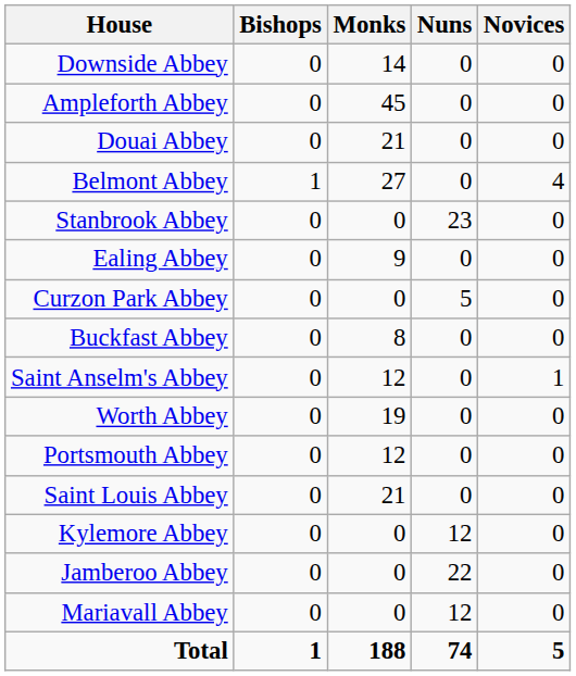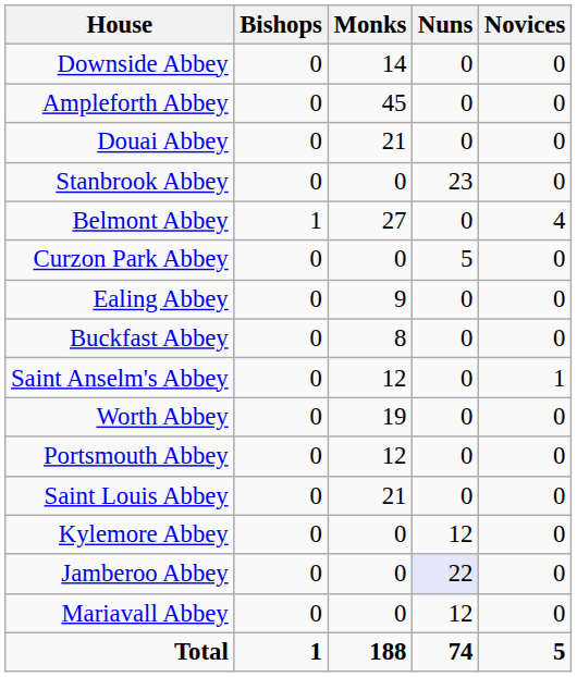 <table class="wikitable sortable" style="text-align:right">
 <tr>
 <th>House</th>
 <th>Bishops</th>
 <th>Monks</th>
 <th>Nuns</th>
 <th>Novices</th>
 </tr>
 <tr>
 <td><a href='#'>Downside Abbey</a></td>
 <td>0</td>
 <td>14</td>
 <td>0</td>
 <td>0</td>
 </tr>
 <tr>
 <td><a href='#'>Ampleforth Abbey</a></td>
 <td>0</td>
 <td>45</td>
 <td>0</td>
 <td>0</td>
 </tr>
 <tr>
 <td><a href='#'>Douai Abbey</a></td>
 <td>0</td>
 <td>21</td>
 <td>0</td>
 <td>0</td>
 </tr>
 <tr>
+<td><a href='#'>Stanbrook Abbey</a></td>
+<td>0</td>
+<td>0</td>
+<td>23</td>
+<td>0</td>
+</tr>
+<tr>
 <td><a href='#'>Belmont Abbey</a></td>
 <td>1</td>
 <td>27</td>
 <td>0</td>
 <td>4</td>
 </tr>
 <tr>
-<td><a href='#'>Stanbrook Abbey</a></td>
+<td><a href='#'>Curzon Park Abbey</a></td>
 <td>0</td>
 <td>0</td>
-<td>23</td>
+<td>5</td>
 <td>0</td>
 </tr>
 <tr>
 <td><a href='#'>Ealing Abbey</a></td>
 <td>0</td>
 <td>9</td>
 <td>0</td>
-<td>0</td>
-</tr>
-<tr>
-<td><a href='#'>Curzon Park Abbey</a></td>
-<td>0</td>
-<td>0</td>
-<td>5</td>
 <td>0</td>
 </tr>
 <tr>
 <td><a href='#'>Buckfast Abbey</a></td>
 <td>0</td>
 <td>8</td>
 <td>0</td>
 <td>0</td>
 </tr>
 <tr>
 <td><a href='#'>Saint Anselm's Abbey</a></td>
 <td>0</td>
 <td>12</td>
 <td>0</td>
 <td>1</td>
 </tr>
 <tr>
 <td><a href='#'>Worth Abbey</a></td>
 <td>0</td>
 <td>19</td>
 <td>0</td>
 <td>0</td>
 </tr>
 <tr>
 <td><a href='#'>Portsmouth Abbey</a></td>
 <td>0</td>
 <td>12</td>
 <td>0</td>
 <td>0</td>
 </tr>
 <tr>
 <td><a href='#'>Saint Louis Abbey</a></td>
 <td>0</td>
 <td>21</td>
 <td>0</td>
 <td>0</td>
 </tr>
 <tr>
 <td><a href='#'>Kylemore Abbey</a></td>
 <td>0</td>
 <td>0</td>
 <td>12</td>
 <td>0</td>
 </tr>
 <tr>
 <td><a href='#'>Jamberoo Abbey</a></td>
 <td>0</td>
 <td>0</td>
-<td>22</td>
+<td style="background: lavender;">22</td>
 <td>0</td>
 </tr>
 <tr>
 <td><a href='#'>Mariavall Abbey</a></td>
 <td>0</td>
 <td>0</td>
 <td>12</td>
 <td>0</td>
 </tr>
 <tr>
 <td><strong>Total</strong></td>
 <td><strong>1</strong></td>
 <td><strong>188</strong></td>
 <td><strong>74</strong></td>
 <td><strong>5</strong></td>
 </tr>
 </table>
